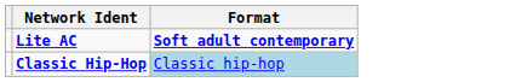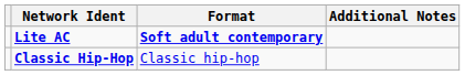 <table class="wikitable">
 <tr>
 <th></th>
 <th>Network Ident</th>
 <th>Format</th>
+<th>Additional Notes</th>
 </tr>
 <tr style="vertical-align: top; text-align: left;">
 <td></td>
 <td><strong><a href='#'>Lite AC</a></strong></td>
 <td><strong><a href='#'>Soft adult contemporary</a></strong></td>
+<td></td>
 </tr>
 <tr style="vertical-align: top; text-align: left;">
 <td></td>
 <td><strong><a href='#'>Classic Hip-Hop</a></strong></td>
-<td style="background: lightblue;"><a href='#'>Classic hip-hop</a></td>
+<td><a href='#'>Classic hip-hop</a></td>
+<td></td>
 </tr>
 </table>
